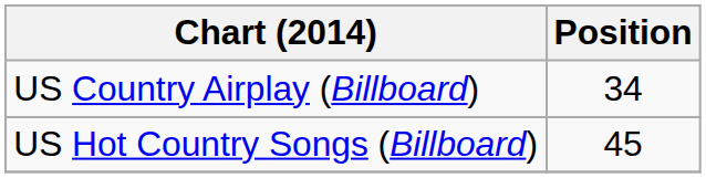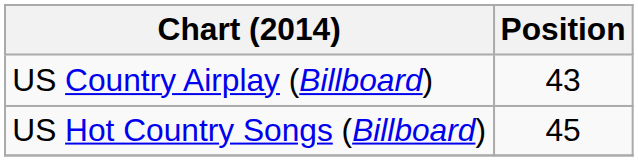 <table class="wikitable sortable">
 <tr>
 <th scope="col">Chart (2014)</th>
 <th scope="col">Position</th>
 </tr>
 <tr>
 <td>US <a href='#'>Country Airplay</a> (<em><a href='#'>Billboard</a></em>)</td>
-<td align="center">34</td>
+<td align="center">43</td>
 </tr>
 <tr>
 <td>US <a href='#'>Hot Country Songs</a> (<em><a href='#'>Billboard</a></em>)</td>
 <td align="center">45</td>
 </tr>
 <tr>
 </tr>
 </table>
